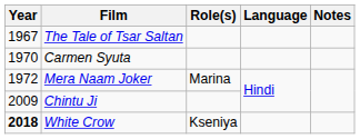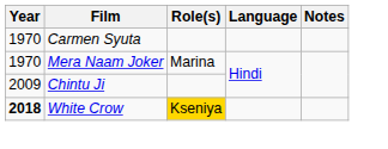 <table class="wikitable sortable">
 <tr>
 <th>Year</th>
 <th>Film</th>
 <th>Role(s)</th>
 <th class="unsortable">Language</th>
 <th>Notes</th>
 </tr>
 <tr>
-<td>1967</td>
-<td><em><a href='#'>The Tale of Tsar Saltan</a></em></td>
-<td></td>
-<td></td>
-<td></td>
-</tr>
-<tr>
 <td>1970</td>
 <td><em>Carmen Syuta</em></td>
 <td></td>
 <td></td>
 <td></td>
 </tr>
 <tr>
-<td>1972</td>
+<td>1970</td>
 <td><em><a href='#'>Mera Naam Joker</a></em></td>
 <td>Marina</td>
 <td rowspan=2><a href='#'>Hindi</a></td>
 <td rowspan=2></td>
 </tr>
 <tr>
 <td>2009</td>
 <td><em><a href='#'>Chintu Ji</a></em></td>
 </tr>
 <tr>
 <td><strong>2018</strong></td>
 <td><em><a href='#'>White Crow</a></em></td>
-<td>Kseniya</td>
+<td style="background: gold;">Kseniya</td>
 <td></td>
 <td></td>
 </tr>
 </table>
